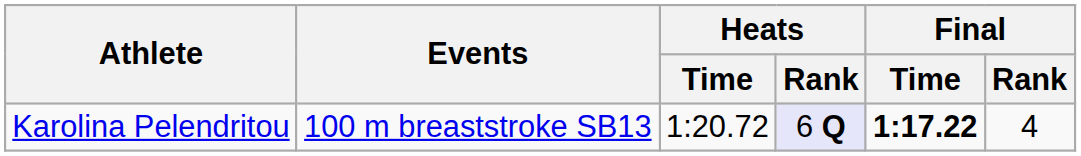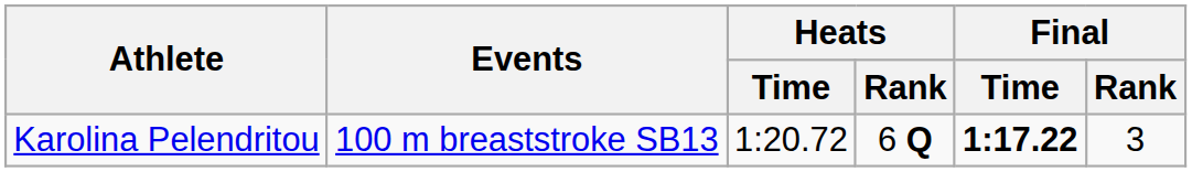 <table class=wikitable style="font-size:90%">
 <tr>
 <th rowspan=2>Athlete</th>
 <th rowspan=2>Events</th>
 <th colspan="2">Heats</th>
 <th colspan="2">Final</th>
 </tr>
 <tr>
 <th scope="col">Time</th>
 <th scope="col">Rank</th>
 <th scope="col">Time</th>
 <th scope="col">Rank</th>
 </tr>
 <tr align=center>
 <td align=left><a href='#'>Karolina Pelendritou</a></td>
 <td align=left><a href='#'>100 m breaststroke SB13</a></td>
 <td>1:20.72</td>
-<td style="background: lavender;">6 <strong>Q</strong></td>
+<td>6 <strong>Q</strong></td>
 <td><strong>1:17.22</strong></td>
-<td>4</td>
+<td>3</td>
 </tr>
 </table>
